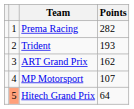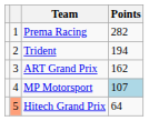 <table class="wikitable" style="font-size: 85%;">
 <tr>
 <th></th>
 <th></th>
 <th>Team</th>
 <th>Points</th>
 </tr>
 <tr>
 <td align="left"></td>
 <td align="center">1</td>
 <td> <a href='#'>Prema Racing</a></td>
 <td>282</td>
 </tr>
 <tr>
 <td align="left"></td>
 <td align="center">2</td>
 <td> <a href='#'>Trident</a></td>
-<td>193</td>
+<td>194</td>
 </tr>
 <tr>
 <td align="left"></td>
 <td align="center">3</td>
 <td> <a href='#'>ART Grand Prix</a></td>
 <td>162</td>
 </tr>
 <tr>
 <td align="left"></td>
 <td align="center">4</td>
 <td> <a href='#'>MP Motorsport</a></td>
-<td>107</td>
+<td style="background: lightblue;">107</td>
 </tr>
 <tr>
 <td align="left"></td>
 <td align="center" style="background: lightsalmon;">5</td>
 <td> <a href='#'>Hitech Grand Prix</a></td>
 <td>64</td>
 </tr>
 </table>
